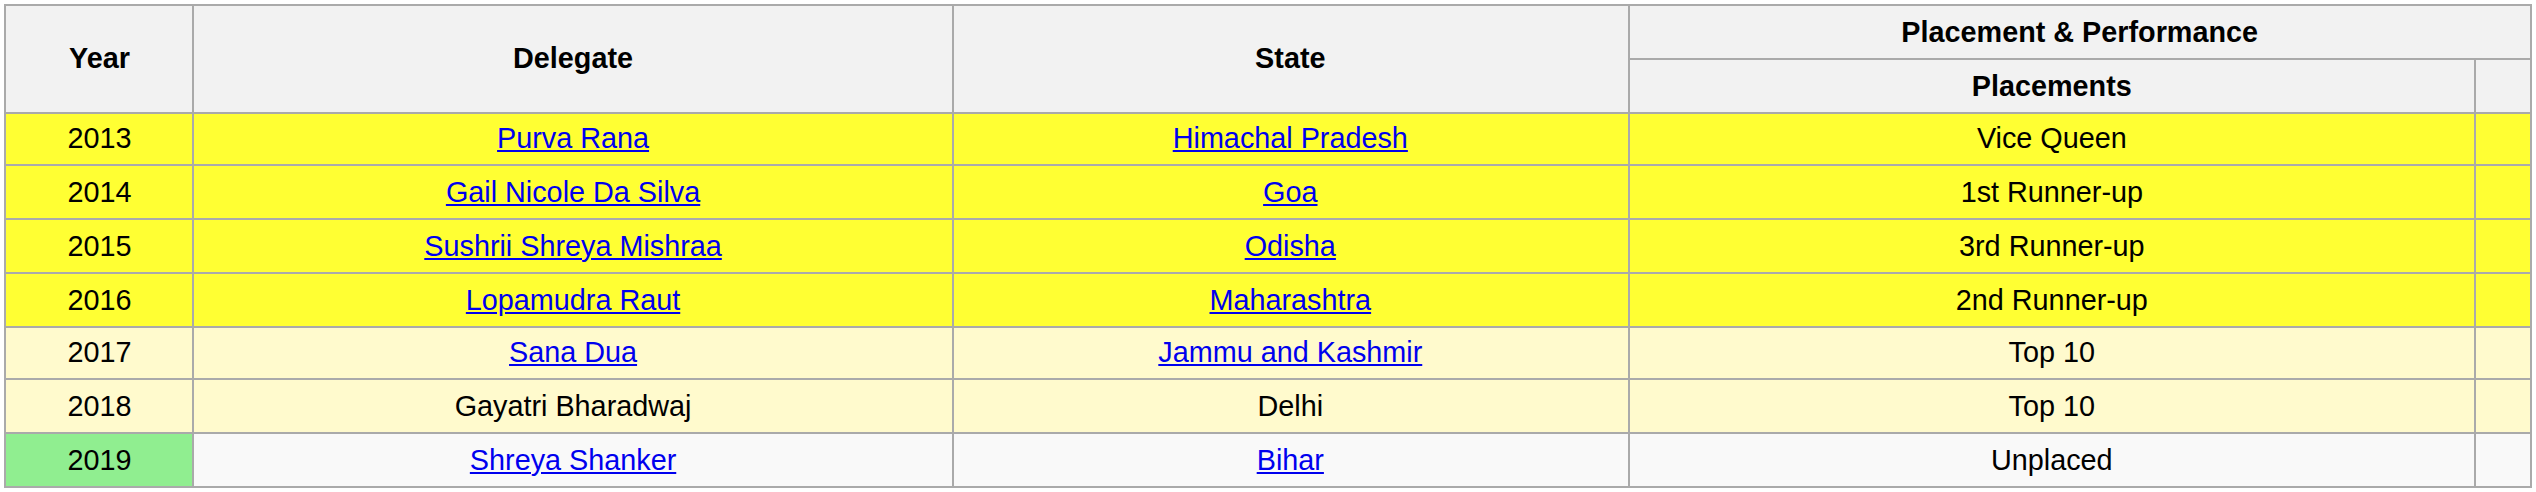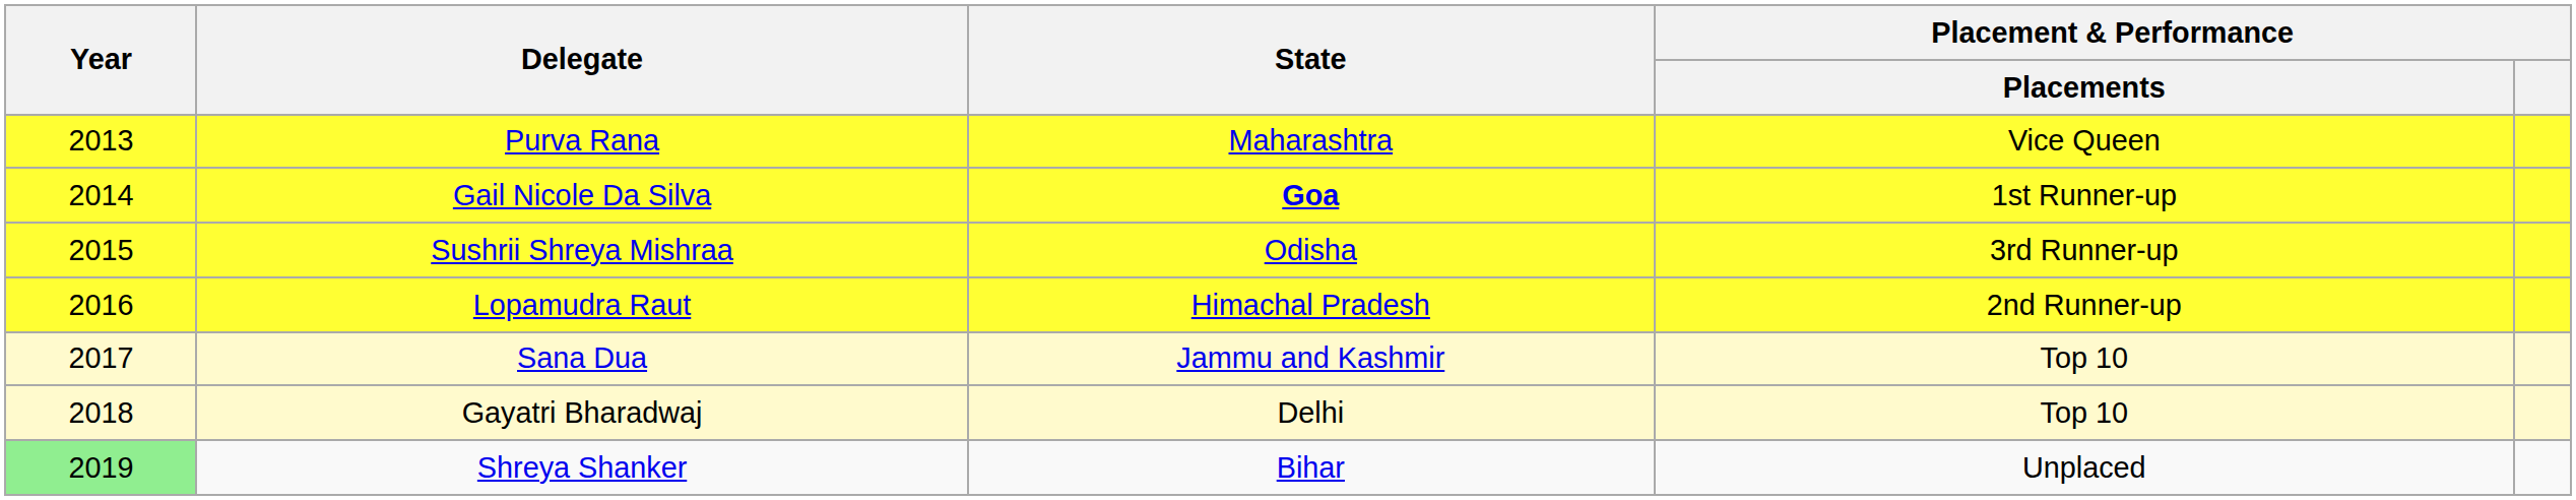 <table class="wikitable" style="text-align:center; line-height:20px; font-size:90%; width:100%;">
 <tr>
 <th rowspan="2">Year</th>
 <th rowspan="2">Delegate</th>
 <th rowspan="2">State</th>
 <th colspan="2">Placement & Performance</th>
 </tr>
 <tr>
 <th>Placements</th>
 <th></th>
 </tr>
 <tr style="background-color:#FFFF33;">
 <td>2013</td>
 <td><a href='#'>Purva Rana</a></td>
-<td><a href='#'>Himachal Pradesh</a></td>
+<td><a href='#'>Maharashtra</a></td>
 <td>Vice Queen</td>
 <td style="background:;"></td>
 </tr>
 <tr style="background-color:#FFFF33;">
 <td>2014</td>
 <td><a href='#'>Gail Nicole Da Silva</a></td>
-<td><a href='#'>Goa</a></td>
+<td><strong><a href='#'>Goa</a></strong></td>
 <td>1st Runner-up</td>
 <td style="background:;"></td>
 </tr>
 <tr style="background-color:#FFFF33;">
 <td>2015</td>
 <td><a href='#'>Sushrii Shreya Mishraa</a></td>
 <td><a href='#'>Odisha</a></td>
 <td>3rd Runner-up</td>
 <td style="background:;"></td>
 </tr>
 <tr style="background-color:#FFFF33;">
 <td>2016</td>
 <td><a href='#'>Lopamudra Raut</a></td>
-<td><a href='#'>Maharashtra</a></td>
+<td><a href='#'>Himachal Pradesh</a></td>
 <td>2nd Runner-up</td>
 <td style="background:;"></td>
 </tr>
 <tr style="background:#FFFACD;">
 <td>2017</td>
 <td><a href='#'>Sana Dua</a></td>
 <td><a href='#'>Jammu and Kashmir</a></td>
 <td>Top 10</td>
 <td></td>
 </tr>
 <tr style="background:#FFFACD;">
 <td>2018</td>
 <td>Gayatri Bharadwaj</td>
 <td>Delhi</td>
 <td>Top 10</td>
 <td style="background:;"></td>
 </tr>
 <tr>
 <td style="background: lightgreen;">2019</td>
 <td><a href='#'>Shreya Shanker</a></td>
 <td><a href='#'>Bihar</a></td>
 <td>Unplaced</td>
 <td></td>
 </tr>
 </table>
